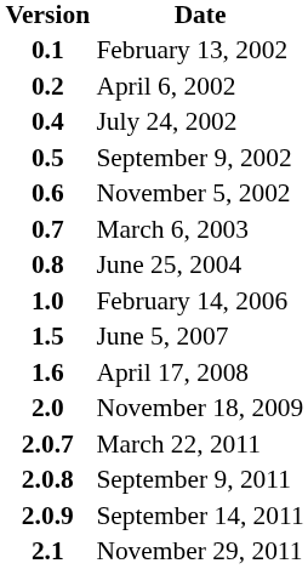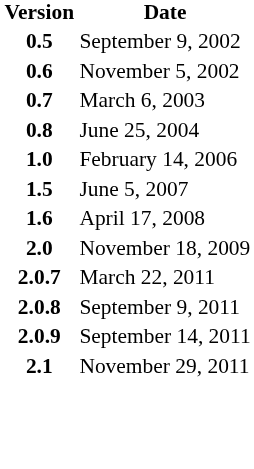 <table class="toccolours" style="float:right; clear:right; margin-right:1em;">
 <tr>
 <th>Version</th>
 <th>Date</th>
-</tr>
-<tr>
-<th>0.1</th>
-<td>February 13, 2002</td>
-</tr>
-<tr>
-<th>0.2</th>
-<td>April 6, 2002</td>
-</tr>
-<tr>
-<th>0.4</th>
-<td>July 24, 2002</td>
 </tr>
 <tr>
 <th>0.5</th>
 <td>September 9, 2002</td>
 </tr>
 <tr>
 <th>0.6</th>
 <td>November 5, 2002</td>
 </tr>
 <tr>
 <th>0.7</th>
 <td>March 6, 2003</td>
 </tr>
 <tr>
 <th>0.8</th>
 <td>June 25, 2004</td>
 </tr>
 <tr>
 <th>1.0</th>
 <td>February 14, 2006</td>
 </tr>
 <tr>
 <th>1.5</th>
 <td>June 5, 2007</td>
 </tr>
 <tr>
 <th>1.6</th>
 <td>April 17, 2008</td>
 </tr>
 <tr>
 <th>2.0</th>
 <td>November 18, 2009</td>
 </tr>
 <tr>
 <th>2.0.7</th>
 <td>March 22, 2011</td>
 </tr>
 <tr>
 <th>2.0.8</th>
 <td>September 9, 2011</td>
 </tr>
 <tr>
 <th>2.0.9</th>
 <td>September 14, 2011</td>
 </tr>
 <tr>
 <th>2.1</th>
 <td>November 29, 2011</td>
 </tr>
 </table>
